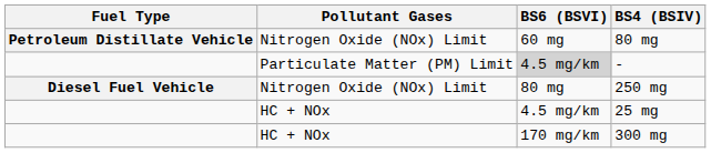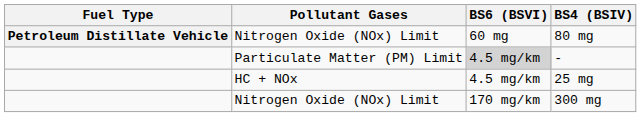 <table class="wikitable">
 <tr>
 <th>Fuel Type</th>
 <th>Pollutant Gases</th>
 <th>BS6 (BSVI)</th>
 <th>BS4 (BSIV)</th>
 </tr>
 <tr>
 <th>Petroleum Distillate Vehicle</th>
 <td>Nitrogen Oxide (NOx) Limit</td>
 <td>60 mg</td>
 <td>80 mg</td>
 </tr>
 <tr>
 <td></td>
 <td>Particulate Matter (PM) Limit</td>
 <td style="background: lightgrey;">4.5 mg/km</td>
 <td>-</td>
 </tr>
 <tr>
-<th>Diesel Fuel Vehicle</th>
-<td>Nitrogen Oxide (NOx) Limit</td>
-<td>80 mg</td>
-<td>250 mg</td>
-</tr>
-<tr>
 <td></td>
 <td>HC + NOx</td>
 <td>4.5 mg/km</td>
 <td>25 mg</td>
 </tr>
 <tr>
 <td></td>
-<td>HC + NOx</td>
+<td>Nitrogen Oxide (NOx) Limit</td>
 <td>170 mg/km</td>
 <td>300 mg</td>
 </tr>
 </table>
